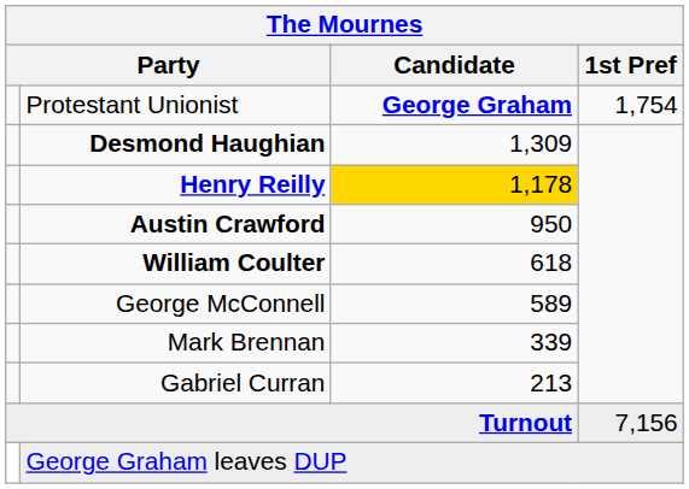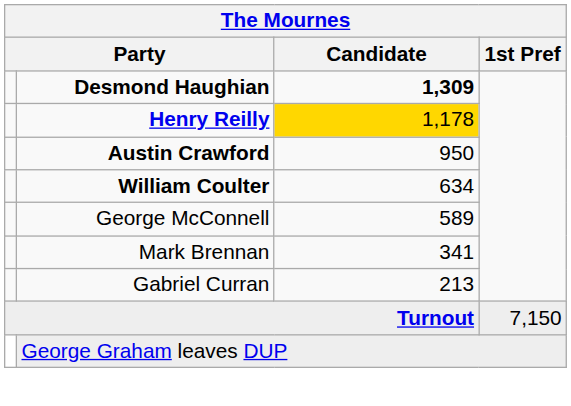 <table class="wikitable">
 <tr>
 <th colspan="4" align="center"><a href='#'>The Mournes</a></th>
 </tr>
 <tr>
 <th colspan="2" align="center" width=200>Party</th>
 <th width=150>Candidate</th>
 <th width=60>1st Pref</th>
 </tr>
 <tr>
 <td></td>
-<td>Protestant Unionist</td>
-<td align="right"><strong><a href='#'>George Graham</a></strong></td>
-<td align="right">1,754</td>
-</tr>
-<tr>
-<td></td>
 <td align="right"><strong>Desmond Haughian</strong></td>
-<td align="right">1,309</td>
+<td align="right"><strong>1,309</strong></td>
 </tr>
 <tr>
 <td></td>
 <td align="right"><strong><a href='#'>Henry Reilly</a></strong></td>
 <td align="right" style="background: gold;">1,178</td>
 </tr>
 <tr>
 <td></td>
 <td align="right"><strong>Austin Crawford</strong></td>
 <td align="right">950</td>
 </tr>
 <tr>
 <td></td>
 <td align="right"><strong>William Coulter</strong></td>
-<td align="right">618</td>
+<td align="right">634</td>
 </tr>
 <tr>
 <td></td>
 <td align="right">George McConnell</td>
 <td align="right">589</td>
 </tr>
 <tr>
 <td></td>
 <td align="right">Mark Brennan</td>
-<td align="right">339</td>
+<td align="right">341</td>
 </tr>
 <tr>
 <td></td>
 <td align="right">Gabriel Curran</td>
 <td align="right">213</td>
 </tr>
 <tr bgcolor="EEEEEE">
 <td colspan=3 align="right"><strong><a href='#'>Turnout</a></strong></td>
-<td align="right">7,156</td>
+<td align="right">7,150</td>
 </tr>
 <tr>
 <td bgcolor="FFFFFF"></td>
 <td colspan=3 bgcolor="EEEEEE"><a href='#'>George Graham</a> leaves <a href='#'>DUP</a></td>
 </tr>
 </table>
